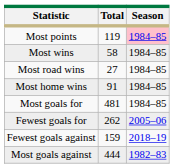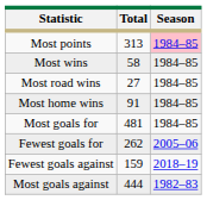 <table class="wikitable" style="float:left; text-align: center; margin-right:1em">
 <tr style="border-top:#007940 5px solid; border-bottom:#C5B785 5px solid;">
 <th>Statistic</th>
 <th>Total</th>
 <th>Season</th>
 </tr>
 <tr>
 <td>Most points</td>
-<td>119</td>
+<td>313</td>
 <td style="background: pink;"><a href='#'>1984–85</a></td>
 </tr>
 <tr align="center" bgcolor="#eeeeee">
 <td>Most wins</td>
 <td>58</td>
 <td>1984–85</td>
 </tr>
 <tr>
 <td>Most road wins</td>
 <td>27</td>
 <td>1984–85</td>
 </tr>
 <tr align="center" bgcolor="#eeeeee">
 <td>Most home wins</td>
 <td>91</td>
 <td>1984–85</td>
 </tr>
 <tr>
 <td>Most goals for</td>
 <td>481</td>
 <td>1984–85</td>
 </tr>
 <tr align="center" bgcolor="#eeeeee">
 <td>Fewest goals for</td>
 <td>262</td>
 <td><a href='#'>2005–06</a></td>
 </tr>
 <tr>
 <td>Fewest goals against</td>
 <td>159</td>
 <td><a href='#'>2018–19</a></td>
 </tr>
 <tr align="center" bgcolor="#eeeeee">
 <td>Most goals against</td>
 <td>444</td>
 <td><a href='#'>1982–83</a></td>
 </tr>
 </table>
